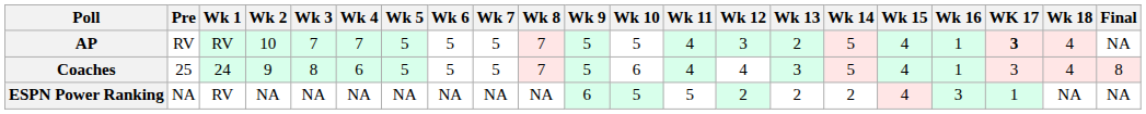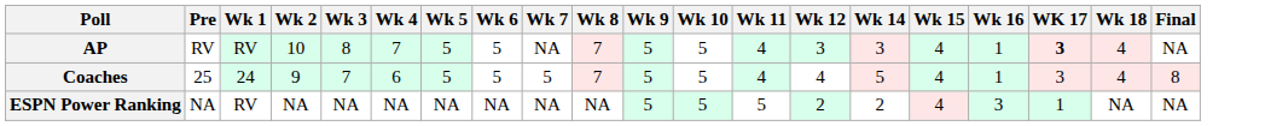 <table class="wikitable" style="white-space:nowrap;">
 <tr>
 <th>Poll</th>
 <th>Pre</th>
 <th>Wk 1</th>
 <th>Wk 2</th>
 <th>Wk 3</th>
 <th>Wk 4</th>
 <th>Wk 5</th>
 <th>Wk 6</th>
 <th>Wk 7</th>
 <th>Wk 8</th>
 <th>Wk 9</th>
 <th>Wk 10</th>
 <th>Wk 11</th>
 <th>Wk 12</th>
-<th>Wk 13</th>
 <th>Wk 14</th>
 <th>Wk 15</th>
 <th>Wk 16</th>
 <th>WK 17</th>
 <th>Wk 18</th>
 <th>Final</th>
 </tr>
 <tr style="text-align:center;">
 <th>AP</th>
 <td style="background:#FFF;">RV</td>
 <td style="background:#D8FFEB;">RV</td>
 <td style="background:#D8FFEB;">10</td>
-<td style="background:#D8FFEB;">7</td>
+<td style="background:#D8FFEB;">8</td>
 <td style="background:#D8FFEB;">7</td>
 <td style="background:#D8FFEB;">5</td>
 <td style="background:#FFF;">5</td>
-<td style="background:#FFF;">5</td>
+<td style="background:#FFF;">NA</td>
 <td style="background:#FFE6E6;">7</td>
 <td style="background:#D8FFEB;">5</td>
 <td style="background:#FFF;">5</td>
 <td style="background:#D8FFEB;">4</td>
 <td style="background:#D8FFEB;">3</td>
-<td style="background:#D8FFEB;">2</td>
-<td style="background:#FFE6E6;">5</td>
+<td style="background:#FFE6E6;">3</td>
 <td style="background:#D8FFEB;">4</td>
 <td style="background:#D8FFEB;">1</td>
 <td style="background:#FFE6E6;"><strong>3</strong></td>
 <td style="background:#FFE6E6;">4</td>
 <td style="background:#FFF;">NA</td>
 </tr>
 <tr style="text-align:center;">
 <th>Coaches</th>
 <td style="background:#FFF;">25</td>
 <td style="background:#D8FFEB;">24</td>
 <td style="background:#D8FFEB;">9</td>
-<td style="background:#D8FFEB;">8</td>
+<td style="background:#D8FFEB;">7</td>
 <td style="background:#D8FFEB;">6</td>
 <td style="background:#D8FFEB;">5</td>
 <td style="background:#FFF;">5</td>
 <td style="background:#FFF;">5</td>
 <td style="background:#FFE6E6;">7</td>
 <td style="background:#D8FFEB;">5</td>
-<td style="background:#FFF;">6</td>
+<td style="background:#FFF;">5</td>
 <td style="background:#D8FFEB;">4</td>
 <td style="background:#FFF;">4</td>
-<td style="background:#D8FFEB;">3</td>
 <td style="background:#FFE6E6;">5</td>
 <td style="background:#D8FFEB;">4</td>
 <td style="background:#D8FFEB;">1</td>
 <td style="background:#FFE6E6;">3</td>
 <td style="background:#FFE6E6;">4</td>
 <td style="background:#FFE6E6;">8</td>
 </tr>
 <tr style="text-align:center;">
 <th>ESPN Power Ranking</th>
 <td style="background:#FFF;">NA</td>
 <td style="background:#FFF;">RV</td>
 <td style="background:#FFF;">NA</td>
 <td style="background:#FFF;">NA</td>
 <td style="background:#FFF;">NA</td>
 <td style="background:#FFF;">NA</td>
 <td style="background:#FFF;">NA</td>
 <td style="background:#FFF;">NA</td>
 <td style="background:#FFF;">NA</td>
-<td style="background:#D8FFEB;">6</td>
+<td style="background:#D8FFEB;">5</td>
 <td style="background:#D8FFEB;">5</td>
 <td style="background:#FFF;">5</td>
 <td style="background:#D8FFEB;">2</td>
-<td style="background:#FFF;">2</td>
 <td style="background:#FFF;">2</td>
 <td style="background:#FFE6E6;">4</td>
 <td style="background:#D8FFEB;">3</td>
 <td style="background:#D8FFEB;">1</td>
 <td style="background:#FFF;">NA</td>
 <td style="background:#FFF;">NA</td>
 </tr>
 </table>
